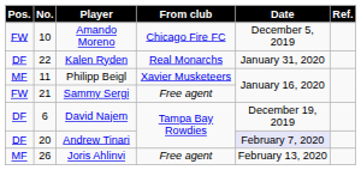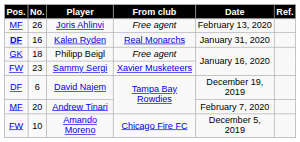 <table class="wikitable" style="text-align:center; font-size:86%; width:35%;">
 <tr>
 <th style="background:#000; color:white; text-align:center;">Pos.</th>
 <th style="background:#000; color:white; text-align:center;">No.</th>
 <th style="background:#000; color:white; text-align:center;">Player</th>
 <th style="background:#000; color:white; text-align:center;">From club</th>
 <th style="background:#000; color:white; text-align:center;">Date</th>
 <th style="background:#000; color:white; text-align:center;">Ref.</th>
 </tr>
 <tr>
-<td><a href='#'>FW</a></td>
-<td>10</td>
-<td> <a href='#'>Amando Moreno</a></td>
-<td> <a href='#'>Chicago Fire FC</a></td>
-<td>December 5, 2019</td>
+<td><a href='#'>MF</a></td>
+<td>26</td>
+<td> <a href='#'>Joris Ahlinvi</a></td>
+<td><em>Free agent</em></td>
+<td>February 13, 2020</td>
 <td></td>
 </tr>
 <tr>
-<td><a href='#'>DF</a></td>
-<td>22</td>
+<td><strong><a href='#'>DF</a></strong></td>
+<td>16</td>
 <td> <a href='#'>Kalen Ryden</a></td>
 <td> <a href='#'>Real Monarchs</a></td>
 <td>January 31, 2020</td>
 <td></td>
 </tr>
 <tr>
-<td><a href='#'>MF</a></td>
-<td>11</td>
+<td><a href='#'>GK</a></td>
+<td>18</td>
 <td> Philipp Beigl</td>
-<td> <a href='#'>Xavier Musketeers</a></td>
+<td><em>Free agent</em></td>
 <td rowspan="2">January 16, 2020</td>
 <td rowspan="2"></td>
 </tr>
 <tr>
 <td><a href='#'>FW</a></td>
-<td>21</td>
+<td>23</td>
 <td> <a href='#'>Sammy Sergi</a></td>
-<td><em>Free agent</em></td>
+<td> <a href='#'>Xavier Musketeers</a></td>
 </tr>
 <tr>
 <td><a href='#'>DF</a></td>
 <td>6</td>
 <td> <a href='#'>David Najem</a></td>
 <td rowspan="2"> <a href='#'>Tampa Bay Rowdies</a></td>
 <td>December 19, 2019</td>
 <td></td>
 </tr>
 <tr>
-<td><a href='#'>DF</a></td>
+<td><a href='#'>MF</a></td>
 <td>20</td>
 <td> <a href='#'>Andrew Tinari</a></td>
-<td style="background: lavender;">February 7, 2020</td>
+<td>February 7, 2020</td>
 <td></td>
 </tr>
 <tr>
-<td><a href='#'>MF</a></td>
-<td>26</td>
-<td> <a href='#'>Joris Ahlinvi</a></td>
-<td><em>Free agent</em></td>
-<td>February 13, 2020</td>
+<td><a href='#'>FW</a></td>
+<td>10</td>
+<td> <a href='#'>Amando Moreno</a></td>
+<td> <a href='#'>Chicago Fire FC</a></td>
+<td>December 5, 2019</td>
 <td></td>
 </tr>
 </table>
